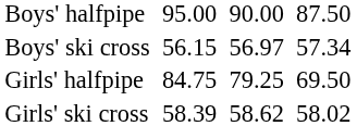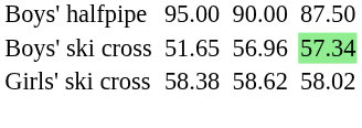 <table>
 <tr>
 <td>Boys' halfpipe<br></td>
 <td></td>
 <td>95.00</td>
 <td></td>
 <td>90.00</td>
 <td></td>
 <td>87.50</td>
 </tr>
 <tr>
 <td>Boys' ski cross<br></td>
 <td></td>
-<td>56.15</td>
+<td>51.65</td>
 <td></td>
-<td>56.97</td>
+<td>56.96</td>
 <td></td>
-<td>57.34</td>
-</tr>
-<tr>
-<td>Girls' halfpipe<br></td>
-<td></td>
-<td>84.75</td>
-<td></td>
-<td>79.25</td>
-<td></td>
-<td>69.50</td>
+<td style="background: lightgreen;">57.34</td>
 </tr>
 <tr>
 <td>Girls' ski cross<br></td>
 <td></td>
-<td>58.39</td>
+<td>58.38</td>
 <td></td>
 <td>58.62</td>
 <td></td>
 <td>58.02</td>
 </tr>
 </table>
